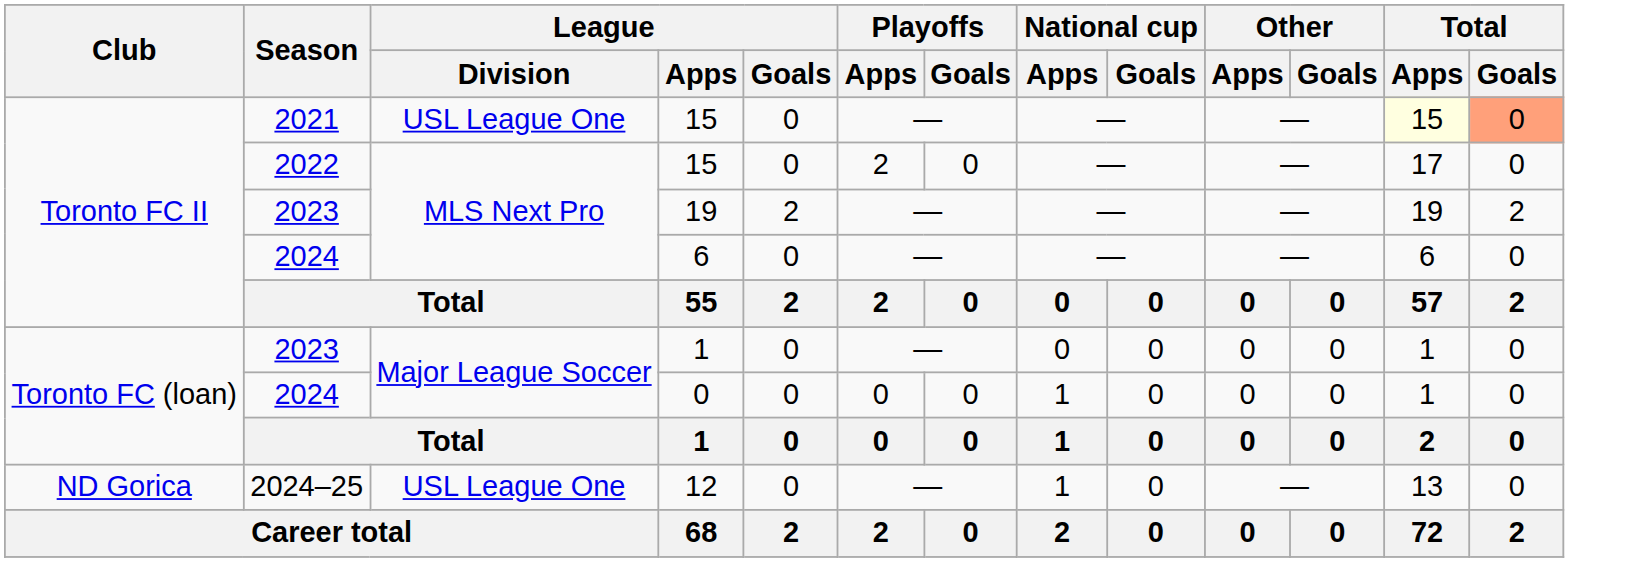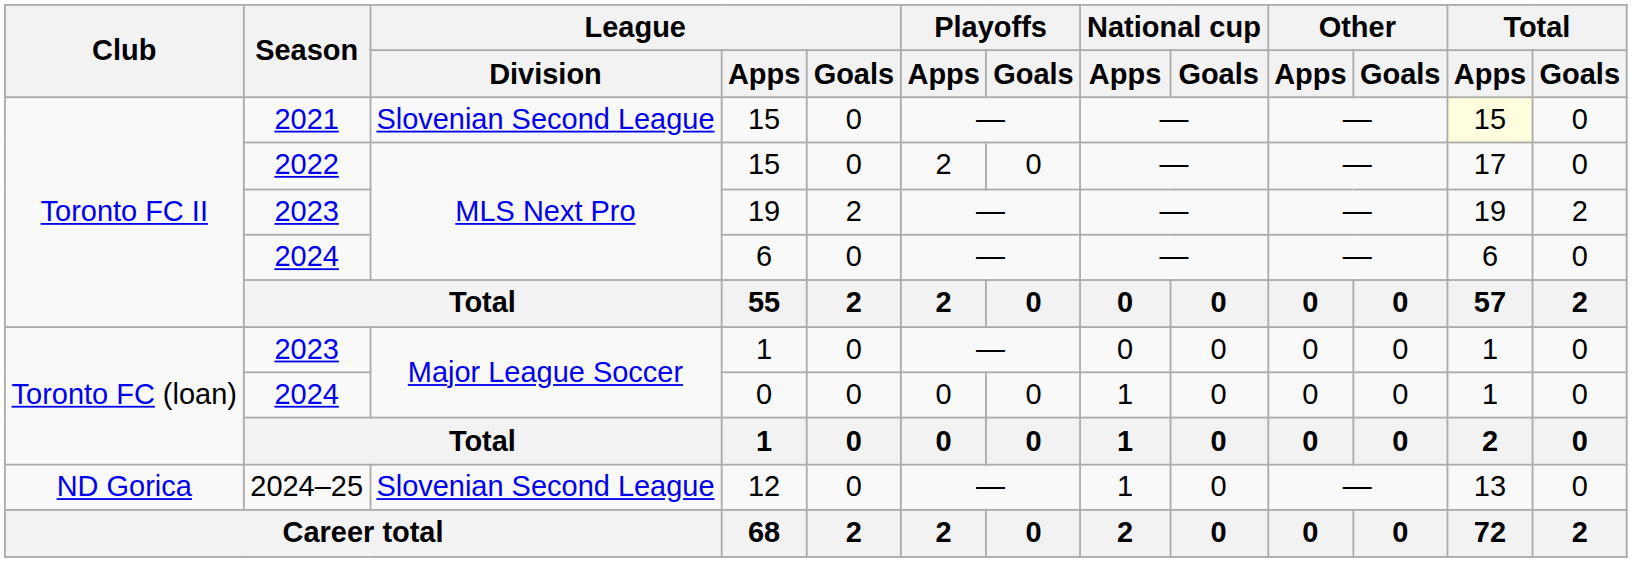 <table class="wikitable" style="text-align: center">
 <tr>
 <th rowspan="2">Club</th>
 <th rowspan="2">Season</th>
 <th colspan="3">League</th>
 <th colspan="2">Playoffs</th>
 <th colspan="2">National cup</th>
 <th colspan="2">Other</th>
 <th colspan="2">Total</th>
 </tr>
 <tr>
 <th>Division</th>
 <th>Apps</th>
 <th>Goals</th>
 <th>Apps</th>
 <th>Goals</th>
 <th>Apps</th>
 <th>Goals</th>
 <th>Apps</th>
 <th>Goals</th>
 <th>Apps</th>
 <th>Goals</th>
 </tr>
 <tr>
 <td rowspan=5><a href='#'>Toronto FC II</a></td>
 <td><a href='#'>2021</a></td>
-<td><a href='#'>USL League One</a></td>
+<td><a href='#'>Slovenian Second League</a></td>
 <td>15</td>
 <td>0</td>
 <td colspan=2>—</td>
 <td colspan="2">—</td>
 <td colspan="2">—</td>
 <td style="background: lightyellow;">15</td>
-<td style="background: lightsalmon;">0</td>
+<td>0</td>
 </tr>
 <tr>
 <td><a href='#'>2022</a></td>
 <td rowspan=3><a href='#'>MLS Next Pro</a></td>
 <td>15</td>
 <td>0</td>
 <td>2</td>
 <td>0</td>
 <td colspan="2">—</td>
 <td colspan="2">—</td>
 <td>17</td>
 <td>0</td>
 </tr>
 <tr>
 <td><a href='#'>2023</a></td>
 <td>19</td>
 <td>2</td>
 <td colspan="2">—</td>
 <td colspan="2">—</td>
 <td colspan="2">—</td>
 <td>19</td>
 <td>2</td>
 </tr>
 <tr>
 <td><a href='#'>2024</a></td>
 <td>6</td>
 <td>0</td>
 <td colspan="2">—</td>
 <td colspan="2">—</td>
 <td colspan="2">—</td>
 <td>6</td>
 <td>0</td>
 </tr>
 <tr>
 <th colspan="2">Total</th>
 <th>55</th>
 <th>2</th>
 <th>2</th>
 <th>0</th>
 <th>0</th>
 <th>0</th>
 <th>0</th>
 <th>0</th>
 <th>57</th>
 <th>2</th>
 </tr>
 <tr>
 <td rowspan="3"><a href='#'>Toronto FC</a> (loan)</td>
 <td><a href='#'>2023</a></td>
 <td rowspan="2"><a href='#'>Major League Soccer</a></td>
 <td>1</td>
 <td>0</td>
 <td colspan="2">—</td>
 <td>0</td>
 <td>0</td>
 <td>0</td>
 <td>0</td>
 <td>1</td>
 <td>0</td>
 </tr>
 <tr>
 <td><a href='#'>2024</a></td>
 <td>0</td>
 <td>0</td>
 <td>0</td>
 <td>0</td>
 <td>1</td>
 <td>0</td>
 <td>0</td>
 <td>0</td>
 <td>1</td>
 <td>0</td>
 </tr>
 <tr>
 <th colspan="2">Total</th>
 <th>1</th>
 <th>0</th>
 <th>0</th>
 <th>0</th>
 <th>1</th>
 <th>0</th>
 <th>0</th>
 <th>0</th>
 <th>2</th>
 <th>0</th>
 </tr>
 <tr>
 <td><a href='#'>ND Gorica</a></td>
 <td>2024–25</td>
-<td><a href='#'>USL League One</a></td>
+<td><a href='#'>Slovenian Second League</a></td>
 <td>12</td>
 <td>0</td>
 <td colspan="2">—</td>
 <td>1</td>
 <td>0</td>
 <td colspan="2">—</td>
 <td>13</td>
 <td>0</td>
 </tr>
 <tr>
 <th colspan="3">Career total</th>
 <th>68</th>
 <th>2</th>
 <th>2</th>
 <th>0</th>
 <th>2</th>
 <th>0</th>
 <th>0</th>
 <th>0</th>
 <th>72</th>
 <th>2</th>
 </tr>
 </table>
